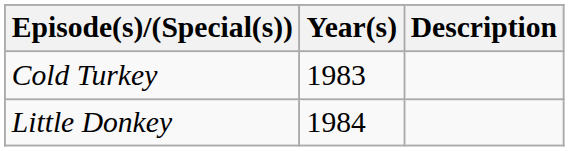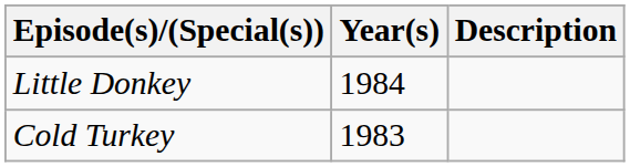 <table class="wikitable sortable">
 <tr>
 <th>Episode(s)/(Special(s))</th>
 <th>Year(s)</th>
 <th>Description</th>
 </tr>
 <tr>
+<td><em>Little Donkey</em></td>
+<td>1984</td>
+<td></td>
+</tr>
+<tr>
 <td><em>Cold Turkey</em></td>
 <td>1983</td>
 <td></td>
 </tr>
-<tr>
-<td><em>Little Donkey</em></td>
-<td>1984</td>
-<td></td>
-</tr>
 </table>
